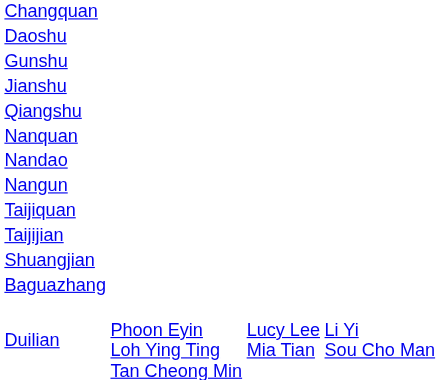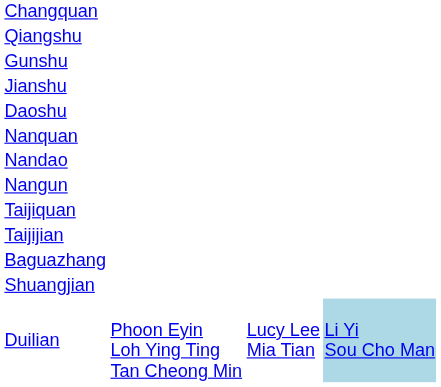 <table>
 <tr>
 <td><a href='#'>Changquan</a></td>
 <td></td>
 <td></td>
 <td></td>
 </tr>
 <tr>
-<td><a href='#'>Daoshu</a></td>
+<td><a href='#'>Qiangshu</a></td>
 <td></td>
 <td></td>
 <td></td>
 </tr>
 <tr>
 <td><a href='#'>Gunshu</a></td>
 <td></td>
 <td></td>
 <td></td>
 </tr>
 <tr>
 <td><a href='#'>Jianshu</a></td>
 <td></td>
 <td></td>
 <td></td>
 </tr>
 <tr>
-<td><a href='#'>Qiangshu</a></td>
+<td><a href='#'>Daoshu</a></td>
 <td></td>
 <td></td>
 <td></td>
 </tr>
 <tr>
 <td><a href='#'>Nanquan</a></td>
 <td></td>
 <td></td>
 <td></td>
 </tr>
 <tr>
 <td><a href='#'>Nandao</a></td>
 <td></td>
 <td></td>
 <td></td>
 </tr>
 <tr>
 <td><a href='#'>Nangun</a></td>
 <td></td>
 <td></td>
 <td></td>
 </tr>
 <tr>
 <td><a href='#'>Taijiquan</a></td>
 <td></td>
 <td></td>
 <td></td>
 </tr>
 <tr>
 <td><a href='#'>Taijijian</a></td>
 <td></td>
 <td></td>
 <td></td>
 </tr>
 <tr>
-<td><a href='#'>Shuangjian</a></td>
+<td><a href='#'>Baguazhang</a></td>
 <td></td>
 <td></td>
 <td></td>
 </tr>
 <tr>
-<td><a href='#'>Baguazhang</a></td>
+<td><a href='#'>Shuangjian</a></td>
 <td></td>
 <td></td>
 <td></td>
 </tr>
 <tr>
 <td><a href='#'>Duilian</a></td>
 <td><br><a href='#'>Phoon Eyin</a><br><a href='#'>Loh Ying Ting</a><br><a href='#'>Tan Cheong Min</a></td>
 <td valign=top><br><a href='#'>Lucy Lee</a><br><a href='#'>Mia Tian</a></td>
-<td valign=top><br><a href='#'>Li Yi</a><br><a href='#'>Sou Cho Man</a></td>
+<td valign=top style="background: lightblue;"><br><a href='#'>Li Yi</a><br><a href='#'>Sou Cho Man</a></td>
 </tr>
 </table>
